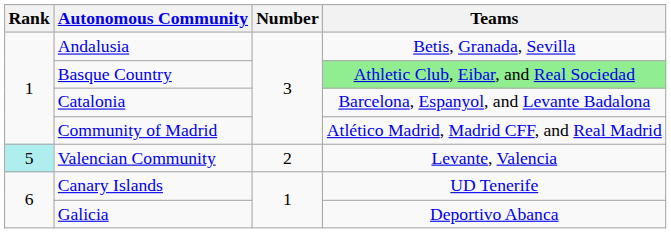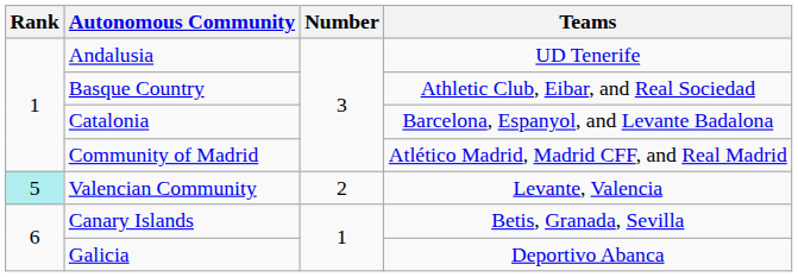 <table class="wikitable">
 <tr>
 <th>Rank</th>
 <th><a href='#'>Autonomous Community</a></th>
 <th>Number</th>
 <th>Teams</th>
 </tr>
 <tr>
 <td rowspan=4 align=center>1</td>
 <td> <a href='#'>Andalusia</a></td>
 <td rowspan=4 align=center>3</td>
-<td align=center><a href='#'>Betis</a>, <a href='#'>Granada</a>, <a href='#'>Sevilla</a></td>
+<td align=center><a href='#'>UD Tenerife</a></td>
 </tr>
 <tr>
 <td> <a href='#'>Basque Country</a></td>
-<td align=center style="background: lightgreen;"><a href='#'>Athletic Club</a>, <a href='#'>Eibar</a>, and <a href='#'>Real Sociedad</a></td>
+<td align=center><a href='#'>Athletic Club</a>, <a href='#'>Eibar</a>, and <a href='#'>Real Sociedad</a></td>
 </tr>
 <tr>
 <td> <a href='#'>Catalonia</a></td>
 <td align=center><a href='#'>Barcelona</a>, <a href='#'>Espanyol</a>, and <a href='#'>Levante Badalona</a></td>
 </tr>
 <tr>
 <td> <a href='#'>Community of Madrid</a></td>
 <td align=center><a href='#'>Atlético Madrid</a>, <a href='#'>Madrid CFF</a>, and <a href='#'>Real Madrid</a></td>
 </tr>
 <tr>
 <td align=center style="background: paleturquoise;">5</td>
 <td> <a href='#'>Valencian Community</a></td>
 <td align=center>2</td>
 <td align=center><a href='#'>Levante</a>, <a href='#'>Valencia</a></td>
 </tr>
 <tr>
 <td rowspan=2 align=center>6</td>
 <td> <a href='#'>Canary Islands</a></td>
 <td rowspan=2 align=center>1</td>
-<td align=center><a href='#'>UD Tenerife</a></td>
+<td align=center><a href='#'>Betis</a>, <a href='#'>Granada</a>, <a href='#'>Sevilla</a></td>
 </tr>
 <tr>
 <td> <a href='#'>Galicia</a></td>
 <td align=center><a href='#'>Deportivo Abanca</a></td>
 </tr>
 </table>
